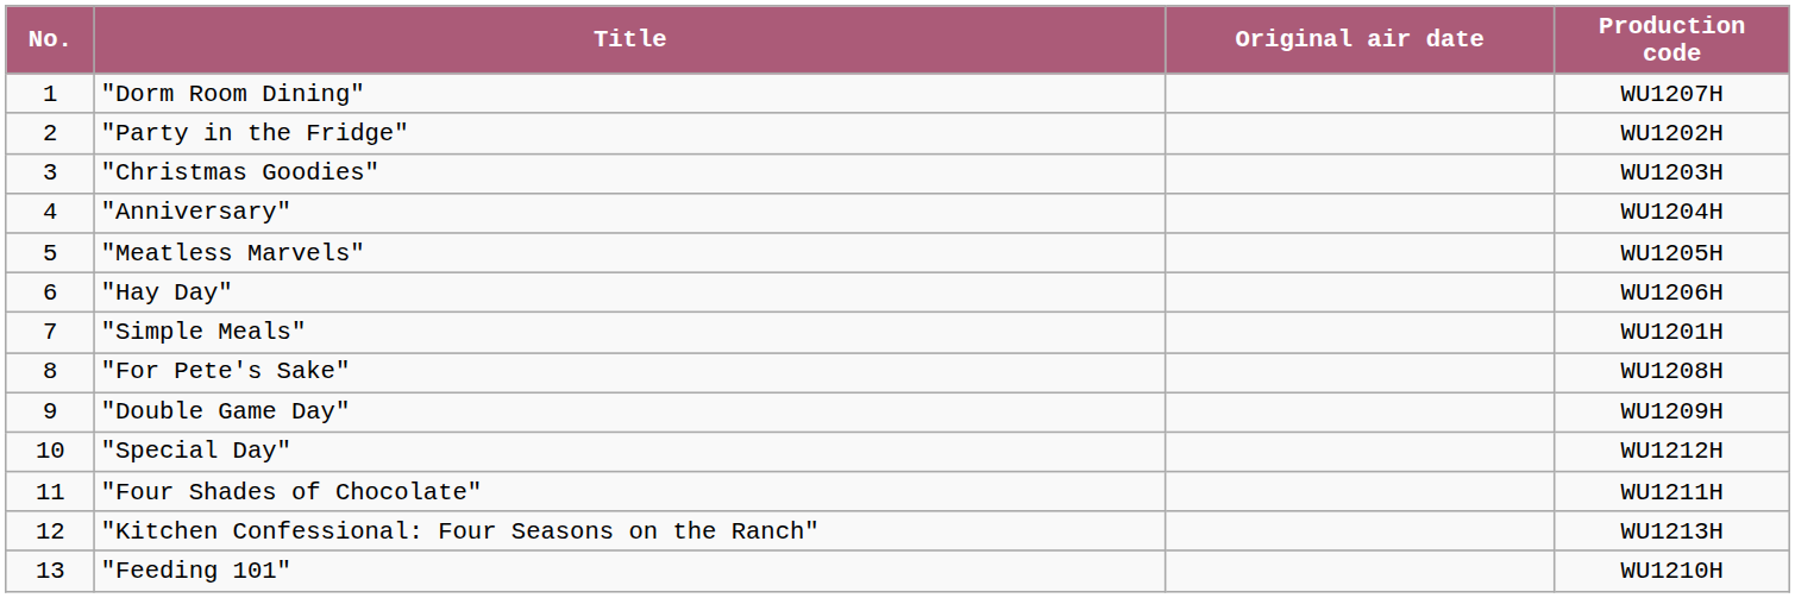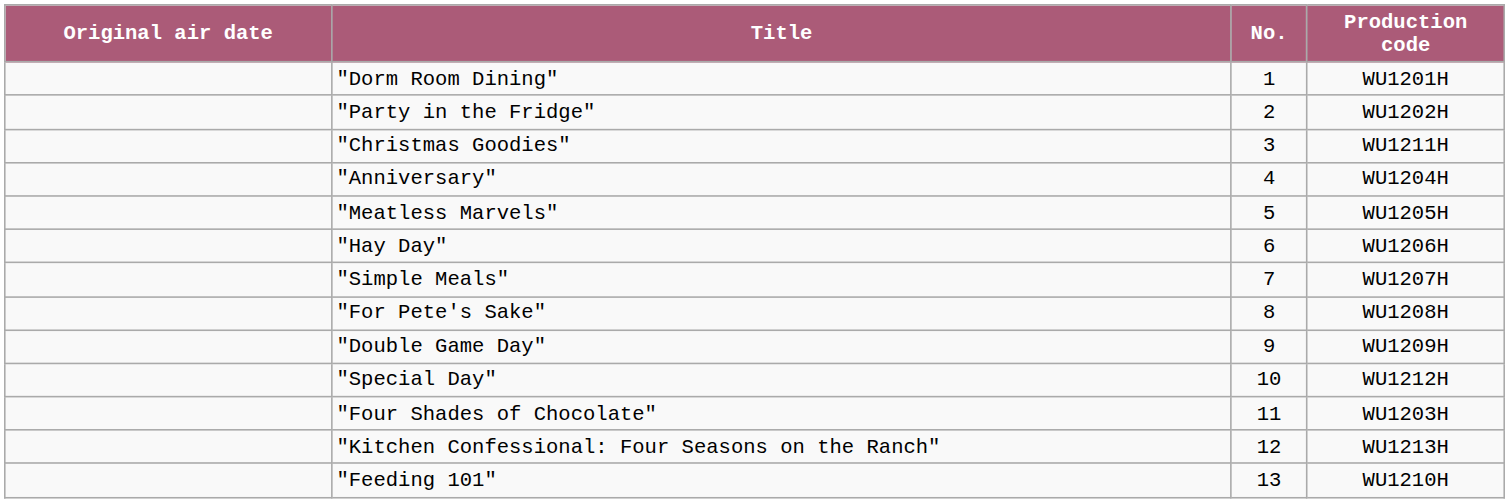 <table class="wikitable plainrowheaders" style="width:60%;">
 <tr>
+<th style="background-color: #ab5b78; color: #FFFFFF;">Original air date</th>
+<th style="background-color: #ab5b78; color: #FFFFFF;" width=60%>Title</th>
 <th style="background-color: #ab5b78; color: #FFFFFF;" width=5%>No.</th>
-<th style="background-color: #ab5b78; color: #FFFFFF;" width=60%>Title</th>
-<th style="background-color: #ab5b78; color: #FFFFFF;">Original air date</th>
 <th style="background-color: #ab5b78; color: #FFFFFF;">Production<br>code</th>
 </tr>
 <tr>
+<td align=center></td>
+<td>"Dorm Room Dining"</td>
 <td align=center>1</td>
-<td>"Dorm Room Dining"</td>
+<td align=center>WU1201H</td>
+</tr>
+<tr>
 <td align=center></td>
+<td>"Party in the Fridge"</td>
+<td align=center>2</td>
+<td align=center>WU1202H</td>
+</tr>
+<tr>
+<td align=center></td>
+<td>"Christmas Goodies"</td>
+<td align=center>3</td>
+<td align=center>WU1211H</td>
+</tr>
+<tr>
+<td align=center></td>
+<td>"Anniversary"</td>
+<td align=center>4</td>
+<td align=center>WU1204H</td>
+</tr>
+<tr>
+<td align=center></td>
+<td>"Meatless Marvels"</td>
+<td align=center>5</td>
+<td align=center>WU1205H</td>
+</tr>
+<tr>
+<td align=center></td>
+<td>"Hay Day"</td>
+<td align=center>6</td>
+<td align=center>WU1206H</td>
+</tr>
+<tr>
+<td align=center></td>
+<td>"Simple Meals"</td>
+<td align=center>7</td>
 <td align=center>WU1207H</td>
 </tr>
 <tr>
-<td align=center>2</td>
-<td>"Party in the Fridge"</td>
 <td align=center></td>
-<td align=center>WU1202H</td>
+<td>"For Pete's Sake"</td>
+<td align=center>8</td>
+<td align=center>WU1208H</td>
 </tr>
 <tr>
-<td align=center>3</td>
-<td>"Christmas Goodies"</td>
 <td align=center></td>
+<td>"Double Game Day"</td>
+<td align=center>9</td>
+<td align=center>WU1209H</td>
+</tr>
+<tr>
+<td align=center></td>
+<td>"Special Day"</td>
+<td align=center>10</td>
+<td align=center>WU1212H</td>
+</tr>
+<tr>
+<td align=center></td>
+<td>"Four Shades of Chocolate"</td>
+<td align=center>11</td>
 <td align=center>WU1203H</td>
 </tr>
 <tr>
-<td align=center>4</td>
-<td>"Anniversary"</td>
 <td align=center></td>
-<td align=center>WU1204H</td>
-</tr>
-<tr>
-<td align=center>5</td>
-<td>"Meatless Marvels"</td>
-<td align=center></td>
-<td align=center>WU1205H</td>
-</tr>
-<tr>
-<td align=center>6</td>
-<td>"Hay Day"</td>
-<td align=center></td>
-<td align=center>WU1206H</td>
-</tr>
-<tr>
-<td align=center>7</td>
-<td>"Simple Meals"</td>
-<td align=center></td>
-<td align=center>WU1201H</td>
-</tr>
-<tr>
-<td align=center>8</td>
-<td>"For Pete's Sake"</td>
-<td align=center></td>
-<td align=center>WU1208H</td>
-</tr>
-<tr>
-<td align=center>9</td>
-<td>"Double Game Day"</td>
-<td align=center></td>
-<td align=center>WU1209H</td>
-</tr>
-<tr>
-<td align=center>10</td>
-<td>"Special Day"</td>
-<td align=center></td>
-<td align=center>WU1212H</td>
-</tr>
-<tr>
-<td align=center>11</td>
-<td>"Four Shades of Chocolate"</td>
-<td align=center></td>
-<td align=center>WU1211H</td>
-</tr>
-<tr>
+<td>"Kitchen Confessional: Four Seasons on the Ranch"</td>
 <td align=center>12</td>
-<td>"Kitchen Confessional: Four Seasons on the Ranch"</td>
-<td align=center></td>
 <td align=center>WU1213H</td>
 </tr>
 <tr>
+<td align=center></td>
+<td>"Feeding 101"</td>
 <td align=center>13</td>
-<td>"Feeding 101"</td>
-<td align=center></td>
 <td align=center>WU1210H</td>
 </tr>
 </table>
